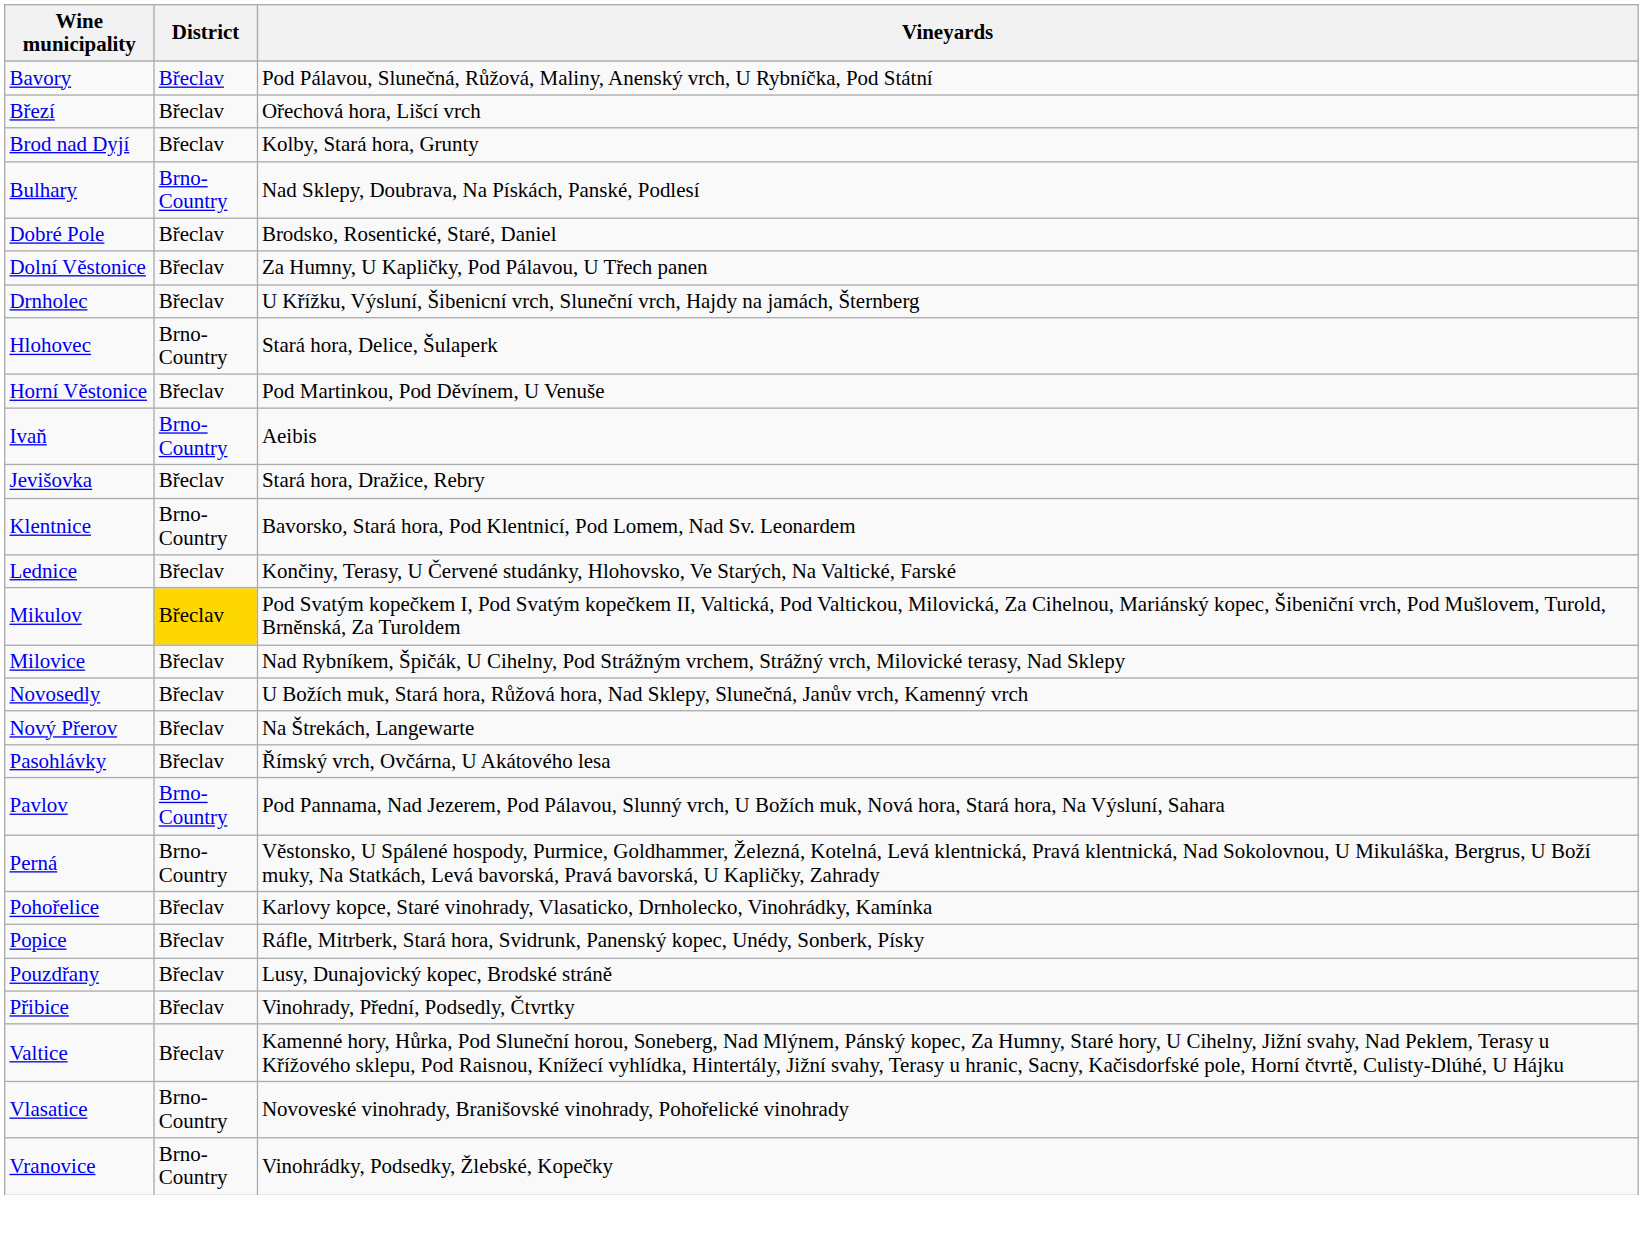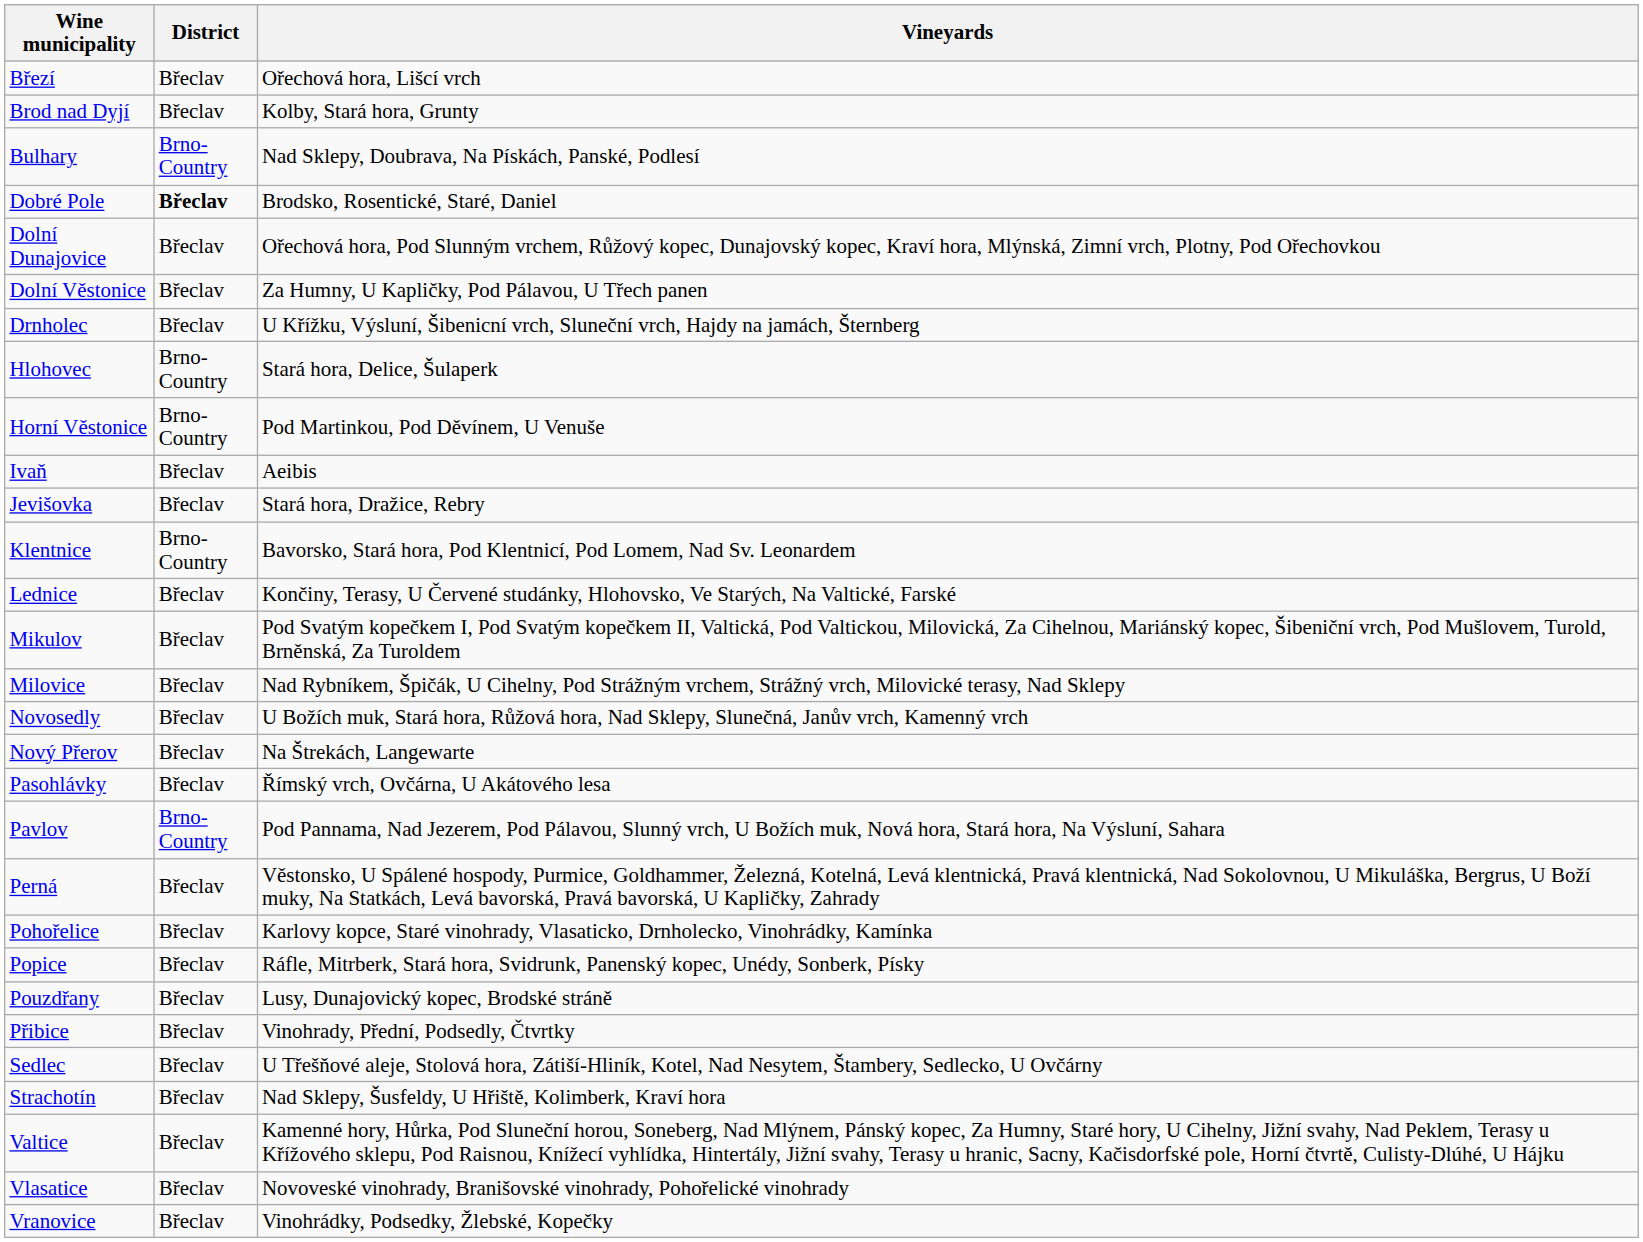 <table class="wikitable sortable">
 <tr style="background: #D0D0D0;">
 <th>Wine municipality</th>
 <th>District</th>
 <th>Vineyards</th>
-</tr>
-<tr>
-<td><a href='#'>Bavory</a></td>
-<td><a href='#'>Břeclav</a></td>
-<td>Pod Pálavou, Slunečná, Růžová, Maliny, Anenský vrch, U Rybníčka, Pod Státní</td>
 </tr>
 <tr>
 <td><a href='#'>Březí</a></td>
 <td>Břeclav</td>
 <td>Ořechová hora, Lišcí vrch</td>
 </tr>
 <tr>
 <td><a href='#'>Brod nad Dyjí</a></td>
 <td>Břeclav</td>
 <td>Kolby, Stará hora, Grunty</td>
 </tr>
 <tr>
 <td><a href='#'>Bulhary</a></td>
 <td><a href='#'>Brno-Country</a></td>
 <td>Nad Sklepy, Doubrava, Na Pískách, Panské, Podlesí</td>
 </tr>
 <tr>
 <td><a href='#'>Dobré Pole</a></td>
+<td><strong>Břeclav</strong></td>
+<td>Brodsko, Rosentické, Staré, Daniel</td>
+</tr>
+<tr>
+<td><a href='#'>Dolní Dunajovice</a></td>
 <td>Břeclav</td>
-<td>Brodsko, Rosentické, Staré, Daniel</td>
+<td>Ořechová hora, Pod Slunným vrchem, Růžový kopec, Dunajovský kopec, Kraví hora, Mlýnská, Zimní vrch, Plotny, Pod Ořechovkou</td>
 </tr>
 <tr>
 <td><a href='#'>Dolní Věstonice</a></td>
 <td>Břeclav</td>
 <td>Za Humny, U Kapličky, Pod Pálavou, U Třech panen</td>
 </tr>
 <tr>
 <td><a href='#'>Drnholec</a></td>
 <td>Břeclav</td>
 <td>U Křížku, Výsluní, Šibenicní vrch, Sluneční vrch, Hajdy na jamách, Šternberg</td>
 </tr>
 <tr>
 <td><a href='#'>Hlohovec</a></td>
 <td>Brno-Country</td>
 <td>Stará hora, Delice, Šulaperk</td>
 </tr>
 <tr>
 <td><a href='#'>Horní Věstonice</a></td>
-<td>Břeclav</td>
+<td>Brno-Country</td>
 <td>Pod Martinkou, Pod Děvínem, U Venuše</td>
 </tr>
 <tr>
 <td><a href='#'>Ivaň</a></td>
-<td><a href='#'>Brno-Country</a></td>
+<td>Břeclav</td>
 <td>Aeibis</td>
 </tr>
 <tr>
 <td><a href='#'>Jevišovka</a></td>
 <td>Břeclav</td>
 <td>Stará hora, Dražice, Rebry</td>
 </tr>
 <tr>
 <td><a href='#'>Klentnice</a></td>
 <td>Brno-Country</td>
 <td>Bavorsko, Stará hora, Pod Klentnicí, Pod Lomem, Nad Sv. Leonardem</td>
 </tr>
 <tr>
 <td><a href='#'>Lednice</a></td>
 <td>Břeclav</td>
 <td>Končiny, Terasy, U Červené studánky, Hlohovsko, Ve Starých, Na Valtické, Farské</td>
 </tr>
 <tr>
 <td><a href='#'>Mikulov</a></td>
-<td style="background: gold;">Břeclav</td>
+<td>Břeclav</td>
 <td>Pod Svatým kopečkem I, Pod Svatým kopečkem II, Valtická, Pod Valtickou, Milovická, Za Cihelnou, Mariánský kopec, Šibeniční vrch, Pod Mušlovem, Turold, Brněnská, Za Turoldem</td>
 </tr>
 <tr>
 <td><a href='#'>Milovice</a></td>
 <td>Břeclav</td>
 <td>Nad Rybníkem, Špičák, U Cihelny, Pod Strážným vrchem, Strážný vrch, Milovické terasy, Nad Sklepy</td>
 </tr>
 <tr>
 <td><a href='#'>Novosedly</a></td>
 <td>Břeclav</td>
 <td>U Božích muk, Stará hora, Růžová hora, Nad Sklepy, Slunečná, Janův vrch, Kamenný vrch</td>
 </tr>
 <tr>
 <td><a href='#'>Nový Přerov</a></td>
 <td>Břeclav</td>
 <td>Na Štrekách, Langewarte</td>
 </tr>
 <tr>
 <td><a href='#'>Pasohlávky</a></td>
 <td>Břeclav</td>
 <td>Římský vrch, Ovčárna, U Akátového lesa</td>
 </tr>
 <tr>
 <td><a href='#'>Pavlov</a></td>
 <td><a href='#'>Brno-Country</a></td>
 <td>Pod Pannama, Nad Jezerem, Pod Pálavou, Slunný vrch, U Božích muk, Nová hora, Stará hora, Na Výsluní, Sahara</td>
 </tr>
 <tr>
 <td><a href='#'>Perná</a></td>
-<td>Brno-Country</td>
+<td>Břeclav</td>
 <td>Věstonsko, U Spálené hospody, Purmice, Goldhammer, Železná, Kotelná, Levá klentnická, Pravá klentnická, Nad Sokolovnou, U Mikuláška, Bergrus, U Boží muky, Na Statkách, Levá bavorská, Pravá bavorská, U Kapličky, Zahrady</td>
 </tr>
 <tr>
 <td><a href='#'>Pohořelice</a></td>
 <td>Břeclav</td>
 <td>Karlovy kopce, Staré vinohrady, Vlasaticko, Drnholecko, Vinohrádky, Kamínka</td>
 </tr>
 <tr>
 <td><a href='#'>Popice</a></td>
 <td>Břeclav</td>
 <td>Ráfle, Mitrberk, Stará hora, Svidrunk, Panenský kopec, Unédy, Sonberk, Písky</td>
 </tr>
 <tr>
 <td><a href='#'>Pouzdřany</a></td>
 <td>Břeclav</td>
 <td>Lusy, Dunajovický kopec, Brodské stráně</td>
 </tr>
 <tr>
 <td><a href='#'>Přibice</a></td>
 <td>Břeclav</td>
 <td>Vinohrady, Přední, Podsedly, Čtvrtky</td>
 </tr>
 <tr>
+<td><a href='#'>Sedlec</a></td>
+<td>Břeclav</td>
+<td>U Třešňové aleje, Stolová hora, Zátiší-Hliník, Kotel, Nad Nesytem, Štambery, Sedlecko, U Ovčárny</td>
+</tr>
+<tr>
+<td><a href='#'>Strachotín</a></td>
+<td>Břeclav</td>
+<td>Nad Sklepy, Šusfeldy, U Hřiště, Kolimberk, Kraví hora</td>
+</tr>
+<tr>
 <td><a href='#'>Valtice</a></td>
 <td>Břeclav</td>
 <td>Kamenné hory, Hůrka, Pod Sluneční horou, Soneberg, Nad Mlýnem, Pánský kopec, Za Humny, Staré hory, U Cihelny, Jižní svahy, Nad Peklem, Terasy u Křížového sklepu, Pod Raisnou, Knížecí vyhlídka, Hintertály, Jižní svahy, Terasy u hranic, Sacny, Kačisdorfské pole, Horní čtvrtě, Culisty-Dlúhé, U Hájku</td>
 </tr>
 <tr>
 <td><a href='#'>Vlasatice</a></td>
-<td>Brno-Country</td>
+<td>Břeclav</td>
 <td>Novoveské vinohrady, Branišovské vinohrady, Pohořelické vinohrady</td>
 </tr>
 <tr>
 <td><a href='#'>Vranovice</a></td>
-<td>Brno-Country</td>
+<td>Břeclav</td>
 <td>Vinohrádky, Podsedky, Žlebské, Kopečky</td>
 </tr>
 </table>
